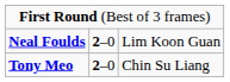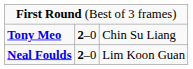 <table class="wikitable">
 <tr>
 <td colspan=3 style="text-align: center"><strong>First Round</strong> (Best of 3 frames)</td>
+</tr>
+<tr>
+<td> <strong><a href='#'>Tony Meo</a></strong></td>
+<td style="text-align: center"><strong>2</strong>–0</td>
+<td> Chin Su Liang</td>
 </tr>
 <tr>
 <td> <strong><a href='#'>Neal Foulds</a></strong></td>
 <td style="text-align: center"><strong>2</strong>–0</td>
 <td> Lim Koon Guan</td>
 </tr>
-<tr>
-<td> <strong><a href='#'>Tony Meo</a></strong></td>
-<td style="text-align: center"><strong>2</strong>–0</td>
-<td> Chin Su Liang</td>
-</tr>
 </table>
